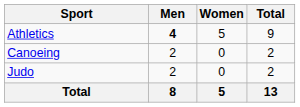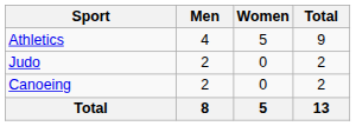 <table class="wikitable sortable" style="text-align:center;">
 <tr>
 <th width=180>Sport</th>
 <th width=55>Men</th>
 <th width=55>Women</th>
 <th width=55>Total</th>
 </tr>
 <tr>
 <td align=left><a href='#'>Athletics</a></td>
-<td><strong>4</strong></td>
+<td>4</td>
 <td>5</td>
 <td>9</td>
 </tr>
 <tr>
-<td align=left><a href='#'>Canoeing</a></td>
+<td align=left><a href='#'>Judo</a></td>
 <td>2</td>
 <td>0</td>
 <td>2</td>
 </tr>
 <tr>
-<td align=left><a href='#'>Judo</a></td>
+<td align=left><a href='#'>Canoeing</a></td>
 <td>2</td>
 <td>0</td>
 <td>2</td>
 </tr>
 <tr>
 <th>Total</th>
 <th>8</th>
 <th>5</th>
 <th>13</th>
 </tr>
 </table>
